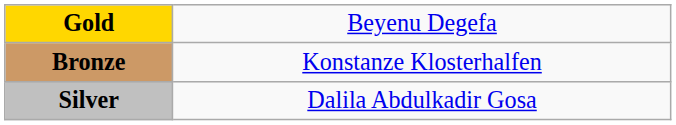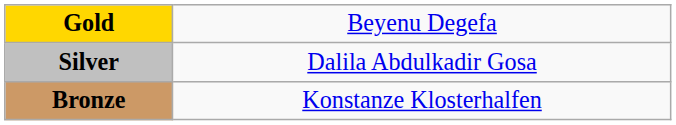 <table class="wikitable" style=" text-align:center; " width="35%">
 <tr>
 <td style="background:gold"><strong>Gold</strong></td>
 <td><a href='#'>Beyenu Degefa</a> <br><small></small></td>
 </tr>
 <tr>
+<td style="background:silver"><strong>Silver</strong></td>
+<td><a href='#'>Dalila Abdulkadir Gosa</a><br><small> </small></td>
+</tr>
+<tr>
 <td style="background:#cc9966"><strong>Bronze</strong></td>
 <td><a href='#'>Konstanze Klosterhalfen</a> <br><small></small></td>
 </tr>
-<tr>
-<td style="background:silver"><strong>Silver</strong></td>
-<td><a href='#'>Dalila Abdulkadir Gosa</a><br><small> </small></td>
-</tr>
 </table>
